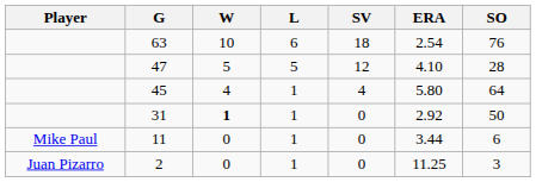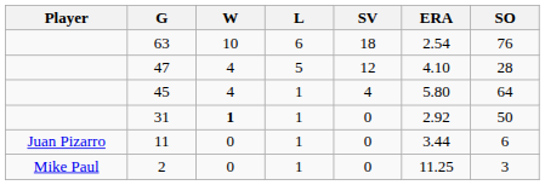 <table class="wikitable sortable">
 <tr>
 <th bgcolor="#DDDDFF" width="16%">Player</th>
 <th bgcolor="#DDDDFF" width="9%">G</th>
 <th bgcolor="#DDDDFF" width="9%">W</th>
 <th bgcolor="#DDDDFF" width="9%">L</th>
 <th bgcolor="#DDDDFF" width="9%">SV</th>
 <th bgcolor="#DDDDFF" width="9%">ERA</th>
 <th bgcolor="#DDDDFF" width="9%">SO</th>
 </tr>
 <tr align="center">
 <td></td>
 <td>63</td>
 <td>10</td>
 <td>6</td>
 <td>18</td>
 <td>2.54</td>
 <td>76</td>
 </tr>
 <tr align="center">
 <td></td>
 <td>47</td>
-<td>5</td>
+<td>4</td>
 <td>5</td>
 <td>12</td>
 <td>4.10</td>
 <td>28</td>
 </tr>
 <tr align="center">
 <td></td>
 <td>45</td>
 <td>4</td>
 <td>1</td>
 <td>4</td>
 <td>5.80</td>
 <td>64</td>
 </tr>
 <tr align="center">
 <td></td>
 <td>31</td>
 <td><strong>1</strong></td>
 <td>1</td>
 <td>0</td>
 <td>2.92</td>
 <td>50</td>
 </tr>
 <tr align="center">
-<td><a href='#'>Mike Paul</a></td>
+<td><a href='#'>Juan Pizarro</a></td>
 <td>11</td>
 <td>0</td>
 <td>1</td>
 <td>0</td>
 <td>3.44</td>
 <td>6</td>
 </tr>
 <tr align=center>
-<td><a href='#'>Juan Pizarro</a></td>
+<td><a href='#'>Mike Paul</a></td>
 <td>2</td>
 <td>0</td>
 <td>1</td>
 <td>0</td>
 <td>11.25</td>
 <td>3</td>
 </tr>
 </table>
